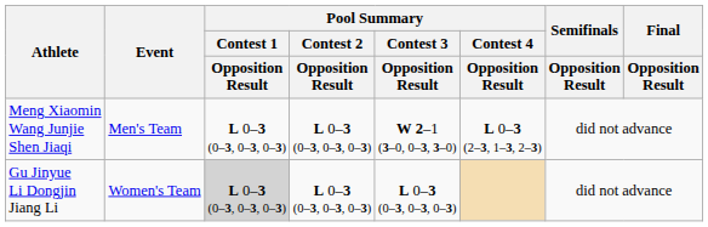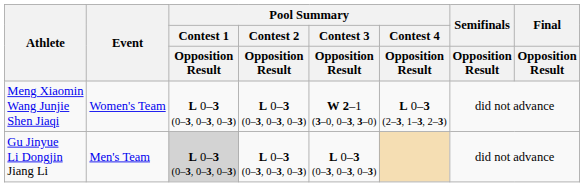 <table class="wikitable" style="font-size:90%;">
 <tr>
 <th rowspan=3>Athlete</th>
 <th rowspan=3>Event</th>
 <th colspan=4>Pool Summary</th>
 <th rowspan=2>Semifinals</th>
 <th rowspan=2>Final</th>
 </tr>
 <tr>
 <th>Contest 1</th>
 <th>Contest 2</th>
 <th>Contest 3</th>
 <th>Contest 4</th>
 </tr>
 <tr>
 <th>Opposition<br>Result</th>
 <th>Opposition<br>Result</th>
 <th>Opposition<br>Result</th>
 <th>Opposition<br>Result</th>
 <th>Opposition<br>Result</th>
 <th>Opposition<br>Result</th>
 </tr>
 <tr |->
 <td><a href='#'>Meng Xiaomin</a><br><a href='#'>Wang Junjie</a><br><a href='#'>Shen Jiaqi</a></td>
-<td><a href='#'>Men's Team</a></td>
+<td><a href='#'>Women's Team</a></td>
 <td align=center><br><strong>L</strong> 0–<strong>3</strong><br><small>(0–<strong>3</strong>, 0–<strong>3</strong>, 0–<strong>3</strong>)</small></td>
 <td align=center><br><strong>L</strong> 0–<strong>3</strong><br><small>(0–<strong>3</strong>, 0–<strong>3</strong>, 0–<strong>3</strong>)</small></td>
 <td align=center><br><strong>W</strong> <strong>2</strong>–1<br><small>(<strong>3</strong>–0, 0–<strong>3</strong>, <strong>3</strong>–0)</small></td>
 <td align=center><br><strong>L</strong> 0–<strong>3</strong><br><small>(2–<strong>3</strong>, 1–<strong>3</strong>, 2–<strong>3</strong>)</small></td>
 <td style="text-align:center;" colspan="7">did not advance</td>
 </tr>
 <tr>
 <td><a href='#'>Gu Jinyue</a><br><a href='#'>Li Dongjin</a><br>Jiang Li</td>
-<td><a href='#'>Women's Team</a></td>
+<td><a href='#'>Men's Team</a></td>
 <td align=center style="background: lightgrey;"><br><strong>L</strong> 0–<strong>3</strong><br><small>(0–<strong>3</strong>, 0–<strong>3</strong>, 0–<strong>3</strong>)</small></td>
 <td align=center><br><strong>L</strong> 0–<strong>3</strong><br><small>(0–<strong>3</strong>, 0–<strong>3</strong>, 0–<strong>3</strong>)</small></td>
 <td align=center><br><strong>L</strong> 0–<strong>3</strong><br><small>(0–<strong>3</strong>, 0–<strong>3</strong>, 0–<strong>3</strong>)</small></td>
 <td style="text-align:center; background:wheat;"></td>
 <td style="text-align:center;" colspan="7">did not advance</td>
 </tr>
 </table>
